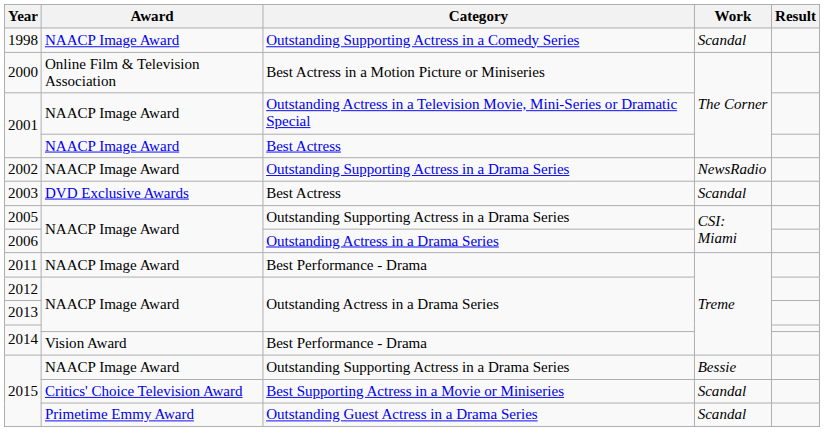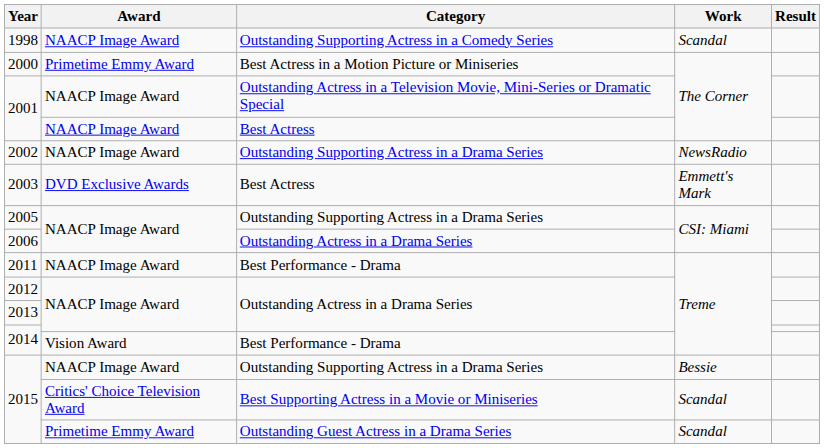 <table class="wikitable">
 <tr>
 <th>Year</th>
 <th>Award</th>
 <th>Category</th>
 <th>Work</th>
 <th>Result</th>
 </tr>
 <tr>
 <td>1998</td>
 <td><a href='#'>NAACP Image Award</a></td>
 <td><a href='#'>Outstanding Supporting Actress in a Comedy Series</a></td>
 <td><em>Scandal</em></td>
 <td></td>
 </tr>
 <tr>
 <td>2000</td>
-<td>Online Film & Television Association</td>
+<td><a href='#'>Primetime Emmy Award</a></td>
 <td>Best Actress in a Motion Picture or Miniseries</td>
 <td rowspan=3><em>The Corner</em></td>
 <td></td>
 </tr>
 <tr>
 <td rowspan=2>2001</td>
 <td>NAACP Image Award</td>
 <td><a href='#'>Outstanding Actress in a Television Movie, Mini-Series or Dramatic Special</a></td>
 <td></td>
 </tr>
 <tr>
 <td><a href='#'>NAACP Image Award</a></td>
 <td><a href='#'>Best Actress</a></td>
 <td></td>
 </tr>
 <tr>
 <td>2002</td>
 <td>NAACP Image Award</td>
 <td><a href='#'>Outstanding Supporting Actress in a Drama Series</a></td>
 <td><em>NewsRadio</em></td>
 <td></td>
 </tr>
 <tr>
 <td>2003</td>
 <td><a href='#'>DVD Exclusive Awards</a></td>
 <td>Best Actress</td>
-<td><em>Scandal</em></td>
+<td><em>Emmett's Mark</em></td>
 <td></td>
 </tr>
 <tr>
 <td>2005</td>
 <td rowspan=2>NAACP Image Award</td>
 <td>Outstanding Supporting Actress in a Drama Series</td>
 <td rowspan=2><em>CSI: Miami</em></td>
 <td></td>
 </tr>
 <tr>
 <td>2006</td>
 <td><a href='#'>Outstanding Actress in a Drama Series</a></td>
 <td></td>
 </tr>
 <tr>
 <td>2011</td>
 <td>NAACP Image Award</td>
 <td>Best Performance - Drama</td>
 <td rowspan=5><em>Treme</em></td>
 <td></td>
 </tr>
 <tr>
 <td>2012</td>
 <td rowspan=3>NAACP Image Award</td>
 <td rowspan=3>Outstanding Actress in a Drama Series</td>
 <td></td>
 </tr>
 <tr>
 <td>2013</td>
 <td></td>
 </tr>
 <tr>
 <td rowspan=2>2014</td>
 <td></td>
 </tr>
 <tr>
 <td>Vision Award</td>
 <td>Best Performance - Drama</td>
 <td></td>
 </tr>
 <tr>
 <td rowspan=3>2015</td>
 <td>NAACP Image Award</td>
 <td>Outstanding Supporting Actress in a Drama Series</td>
 <td><em>Bessie</em></td>
 <td></td>
 </tr>
 <tr>
 <td><a href='#'>Critics' Choice Television Award</a></td>
 <td><a href='#'>Best Supporting Actress in a Movie or Miniseries</a></td>
 <td><em>Scandal</em></td>
 <td></td>
 </tr>
 <tr>
 <td><a href='#'>Primetime Emmy Award</a></td>
 <td><a href='#'>Outstanding Guest Actress in a Drama Series</a></td>
 <td><em>Scandal</em></td>
 <td></td>
 </tr>
 </table>
